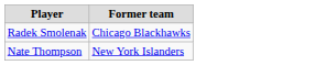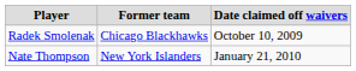 <table class="wikitable">
 <tr style="text-align:center; background:#ddd;">
 <td><strong>Player</strong></td>
 <td><strong>Former team</strong></td>
+<td><strong>Date claimed off <a href='#'>waivers</a></strong></td>
 </tr>
 <tr>
 <td><a href='#'>Radek Smolenak</a></td>
 <td><a href='#'>Chicago Blackhawks</a></td>
+<td>October 10, 2009</td>
 </tr>
 <tr>
 <td><a href='#'>Nate Thompson</a></td>
 <td><a href='#'>New York Islanders</a></td>
+<td>January 21, 2010</td>
 </tr>
 </table>
